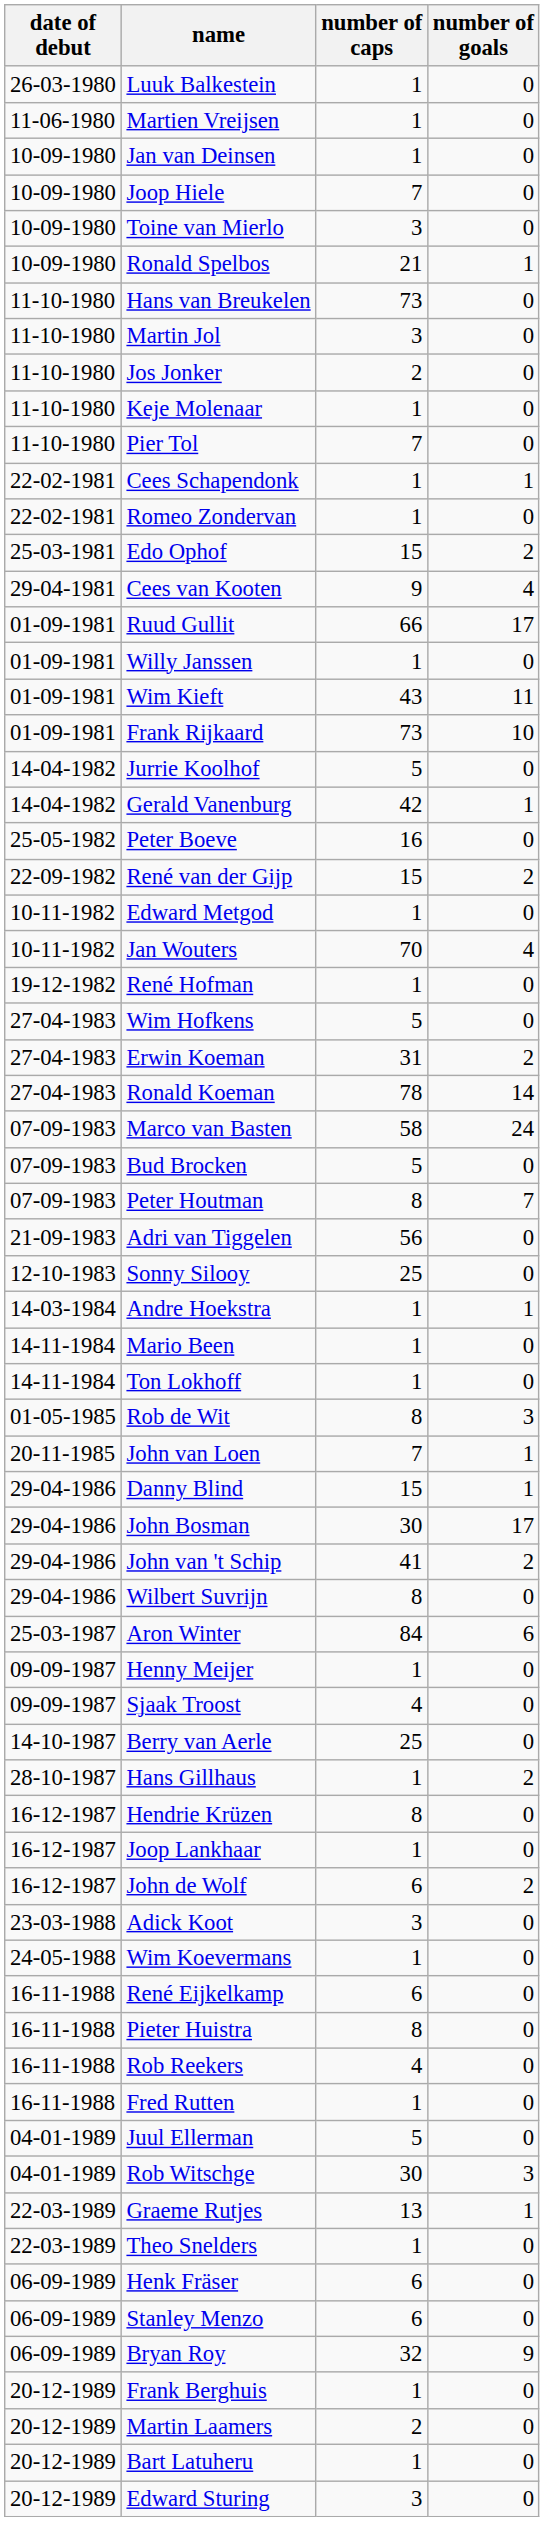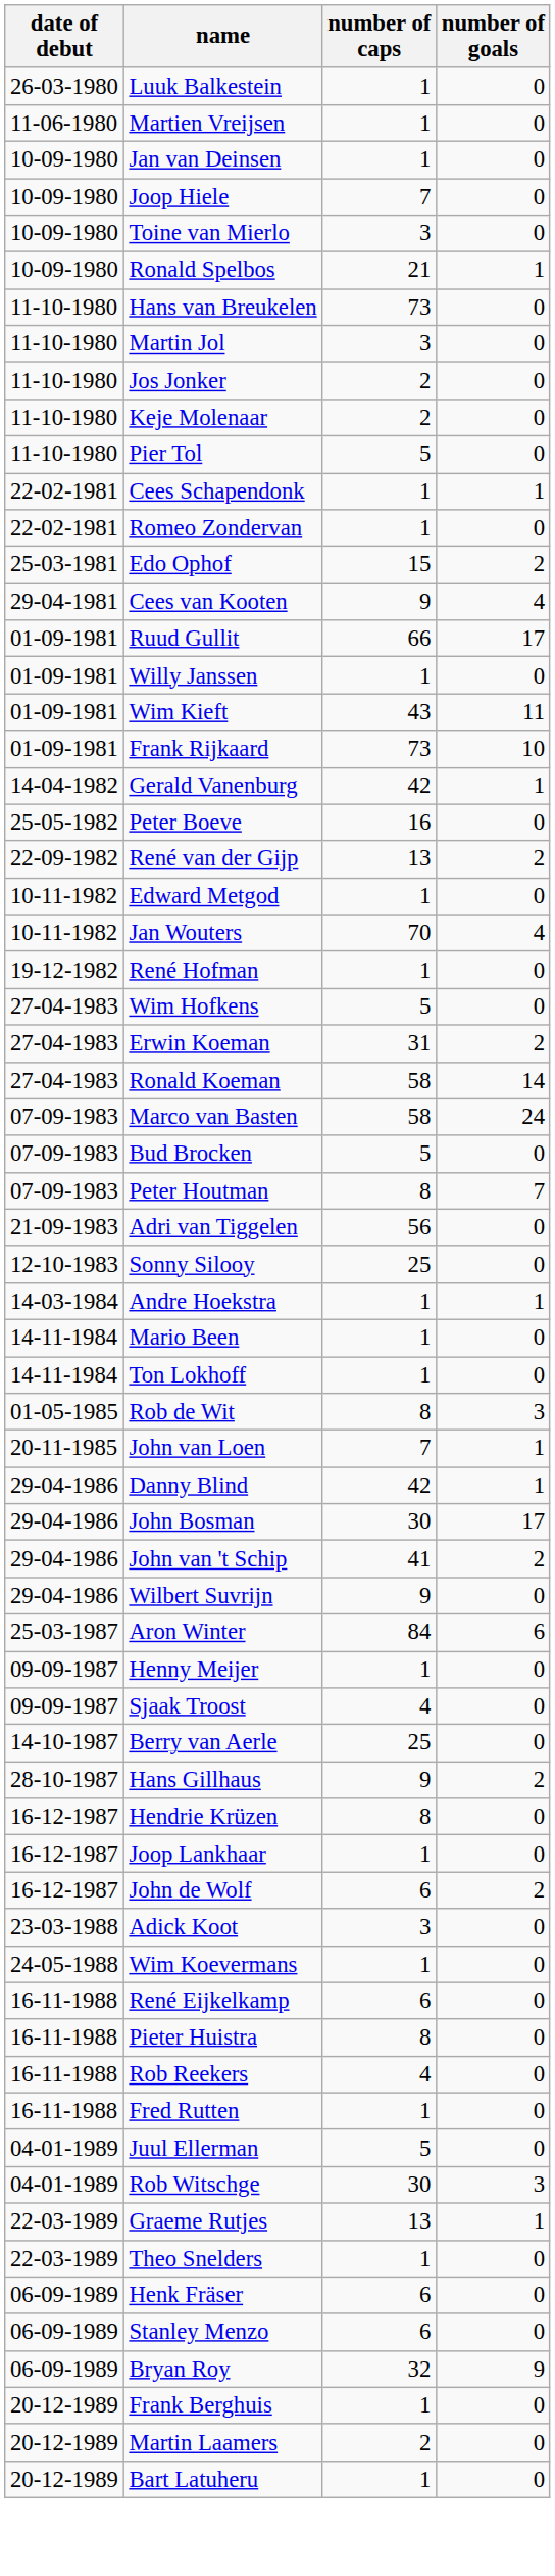 <table class="wikitable sortable">
 <tr>
 <th>date of<br>debut</th>
 <th>name</th>
 <th>number of<br>caps</th>
 <th>number of<br>goals</th>
 </tr>
 <tr>
 <td>26-03-1980</td>
 <td><a href='#'>Luuk Balkestein</a></td>
 <td align=right>1</td>
 <td align=right>0</td>
 </tr>
 <tr>
 <td>11-06-1980</td>
 <td><a href='#'>Martien Vreijsen</a></td>
 <td align=right>1</td>
 <td align=right>0</td>
 </tr>
 <tr>
 <td>10-09-1980</td>
 <td><a href='#'>Jan van Deinsen</a></td>
 <td align=right>1</td>
 <td align=right>0</td>
 </tr>
 <tr>
 <td>10-09-1980</td>
 <td><a href='#'>Joop Hiele</a></td>
 <td align=right>7</td>
 <td align=right>0</td>
 </tr>
 <tr>
 <td>10-09-1980</td>
 <td><a href='#'>Toine van Mierlo</a></td>
 <td align=right>3</td>
 <td align=right>0</td>
 </tr>
 <tr>
 <td>10-09-1980</td>
 <td><a href='#'>Ronald Spelbos</a></td>
 <td align=right>21</td>
 <td align=right>1</td>
 </tr>
 <tr>
 <td>11-10-1980</td>
 <td><a href='#'>Hans van Breukelen</a></td>
 <td align=right>73</td>
 <td align=right>0</td>
 </tr>
 <tr>
 <td>11-10-1980</td>
 <td><a href='#'>Martin Jol</a></td>
 <td align=right>3</td>
 <td align=right>0</td>
 </tr>
 <tr>
 <td>11-10-1980</td>
 <td><a href='#'>Jos Jonker</a></td>
 <td align=right>2</td>
 <td align=right>0</td>
 </tr>
 <tr>
 <td>11-10-1980</td>
 <td><a href='#'>Keje Molenaar</a></td>
-<td align=right>1</td>
+<td align=right>2</td>
 <td align=right>0</td>
 </tr>
 <tr>
 <td>11-10-1980</td>
 <td><a href='#'>Pier Tol</a></td>
-<td align=right>7</td>
+<td align=right>5</td>
 <td align=right>0</td>
 </tr>
 <tr>
 <td>22-02-1981</td>
 <td><a href='#'>Cees Schapendonk</a></td>
 <td align=right>1</td>
 <td align=right>1</td>
 </tr>
 <tr>
 <td>22-02-1981</td>
 <td><a href='#'>Romeo Zondervan</a></td>
 <td align=right>1</td>
 <td align=right>0</td>
 </tr>
 <tr>
 <td>25-03-1981</td>
 <td><a href='#'>Edo Ophof</a></td>
 <td align=right>15</td>
 <td align=right>2</td>
 </tr>
 <tr>
 <td>29-04-1981</td>
 <td><a href='#'>Cees van Kooten</a></td>
 <td align=right>9</td>
 <td align=right>4</td>
 </tr>
 <tr>
 <td>01-09-1981</td>
 <td><a href='#'>Ruud Gullit</a></td>
 <td align=right>66</td>
 <td align=right>17</td>
 </tr>
 <tr>
 <td>01-09-1981</td>
 <td><a href='#'>Willy Janssen</a></td>
 <td align=right>1</td>
 <td align=right>0</td>
 </tr>
 <tr>
 <td>01-09-1981</td>
 <td><a href='#'>Wim Kieft</a></td>
 <td align=right>43</td>
 <td align=right>11</td>
 </tr>
 <tr>
 <td>01-09-1981</td>
 <td><a href='#'>Frank Rijkaard</a></td>
 <td align=right>73</td>
 <td align=right>10</td>
 </tr>
 <tr>
 <td>14-04-1982</td>
-<td><a href='#'>Jurrie Koolhof</a></td>
-<td align=right>5</td>
-<td align=right>0</td>
-</tr>
-<tr>
-<td>14-04-1982</td>
 <td><a href='#'>Gerald Vanenburg</a></td>
 <td align=right>42</td>
 <td align=right>1</td>
 </tr>
 <tr>
 <td>25-05-1982</td>
 <td><a href='#'>Peter Boeve</a></td>
 <td align=right>16</td>
 <td align=right>0</td>
 </tr>
 <tr>
 <td>22-09-1982</td>
 <td><a href='#'>René van der Gijp</a></td>
-<td align=right>15</td>
+<td align=right>13</td>
 <td align=right>2</td>
 </tr>
 <tr>
 <td>10-11-1982</td>
 <td><a href='#'>Edward Metgod</a></td>
 <td align=right>1</td>
 <td align=right>0</td>
 </tr>
 <tr>
 <td>10-11-1982</td>
 <td><a href='#'>Jan Wouters</a></td>
 <td align=right>70</td>
 <td align=right>4</td>
 </tr>
 <tr>
 <td>19-12-1982</td>
 <td><a href='#'>René Hofman</a></td>
 <td align=right>1</td>
 <td align=right>0</td>
 </tr>
 <tr>
 <td>27-04-1983</td>
 <td><a href='#'>Wim Hofkens</a></td>
 <td align=right>5</td>
 <td align=right>0</td>
 </tr>
 <tr>
 <td>27-04-1983</td>
 <td><a href='#'>Erwin Koeman</a></td>
 <td align=right>31</td>
 <td align=right>2</td>
 </tr>
 <tr>
 <td>27-04-1983</td>
 <td><a href='#'>Ronald Koeman</a></td>
-<td align=right>78</td>
+<td align=right>58</td>
 <td align=right>14</td>
 </tr>
 <tr>
 <td>07-09-1983</td>
 <td><a href='#'>Marco van Basten</a></td>
 <td align=right>58</td>
 <td align=right>24</td>
 </tr>
 <tr>
 <td>07-09-1983</td>
 <td><a href='#'>Bud Brocken</a></td>
 <td align=right>5</td>
 <td align=right>0</td>
 </tr>
 <tr>
 <td>07-09-1983</td>
 <td><a href='#'>Peter Houtman</a></td>
 <td align=right>8</td>
 <td align=right>7</td>
 </tr>
 <tr>
 <td>21-09-1983</td>
 <td><a href='#'>Adri van Tiggelen</a></td>
 <td align=right>56</td>
 <td align=right>0</td>
 </tr>
 <tr>
 <td>12-10-1983</td>
 <td><a href='#'>Sonny Silooy</a></td>
 <td align=right>25</td>
 <td align=right>0</td>
 </tr>
 <tr>
 <td>14-03-1984</td>
 <td><a href='#'>Andre Hoekstra</a></td>
 <td align=right>1</td>
 <td align=right>1</td>
 </tr>
 <tr>
 <td>14-11-1984</td>
 <td><a href='#'>Mario Been</a></td>
 <td align=right>1</td>
 <td align=right>0</td>
 </tr>
 <tr>
 <td>14-11-1984</td>
 <td><a href='#'>Ton Lokhoff</a></td>
 <td align=right>1</td>
 <td align=right>0</td>
 </tr>
 <tr>
 <td>01-05-1985</td>
 <td><a href='#'>Rob de Wit</a></td>
 <td align=right>8</td>
 <td align=right>3</td>
 </tr>
 <tr>
 <td>20-11-1985</td>
 <td><a href='#'>John van Loen</a></td>
 <td align=right>7</td>
 <td align=right>1</td>
 </tr>
 <tr>
 <td>29-04-1986</td>
 <td><a href='#'>Danny Blind</a></td>
-<td align=right>15</td>
+<td align=right>42</td>
 <td align=right>1</td>
 </tr>
 <tr>
 <td>29-04-1986</td>
 <td><a href='#'>John Bosman</a></td>
 <td align=right>30</td>
 <td align=right>17</td>
 </tr>
 <tr>
 <td>29-04-1986</td>
 <td><a href='#'>John van 't Schip</a></td>
 <td align=right>41</td>
 <td align=right>2</td>
 </tr>
 <tr>
 <td>29-04-1986</td>
 <td><a href='#'>Wilbert Suvrijn</a></td>
-<td align=right>8</td>
+<td align=right>9</td>
 <td align=right>0</td>
 </tr>
 <tr>
 <td>25-03-1987</td>
 <td><a href='#'>Aron Winter</a></td>
 <td align=right>84</td>
 <td align=right>6</td>
 </tr>
 <tr>
 <td>09-09-1987</td>
 <td><a href='#'>Henny Meijer</a></td>
 <td align=right>1</td>
 <td align=right>0</td>
 </tr>
 <tr>
 <td>09-09-1987</td>
 <td><a href='#'>Sjaak Troost</a></td>
 <td align=right>4</td>
 <td align=right>0</td>
 </tr>
 <tr>
 <td>14-10-1987</td>
 <td><a href='#'>Berry van Aerle</a></td>
 <td align=right>25</td>
 <td align=right>0</td>
 </tr>
 <tr>
 <td>28-10-1987</td>
 <td><a href='#'>Hans Gillhaus</a></td>
-<td align=right>1</td>
+<td align=right>9</td>
 <td align=right>2</td>
 </tr>
 <tr>
 <td>16-12-1987</td>
 <td><a href='#'>Hendrie Krüzen</a></td>
 <td align=right>8</td>
 <td align=right>0</td>
 </tr>
 <tr>
 <td>16-12-1987</td>
 <td><a href='#'>Joop Lankhaar</a></td>
 <td align=right>1</td>
 <td align=right>0</td>
 </tr>
 <tr>
 <td>16-12-1987</td>
 <td><a href='#'>John de Wolf</a></td>
 <td align=right>6</td>
 <td align=right>2</td>
 </tr>
 <tr>
 <td>23-03-1988</td>
 <td><a href='#'>Adick Koot</a></td>
 <td align=right>3</td>
 <td align=right>0</td>
 </tr>
 <tr>
 <td>24-05-1988</td>
 <td><a href='#'>Wim Koevermans</a></td>
 <td align=right>1</td>
 <td align=right>0</td>
 </tr>
 <tr>
 <td>16-11-1988</td>
 <td><a href='#'>René Eijkelkamp</a></td>
 <td align=right>6</td>
 <td align=right>0</td>
 </tr>
 <tr>
 <td>16-11-1988</td>
 <td><a href='#'>Pieter Huistra</a></td>
 <td align=right>8</td>
 <td align=right>0</td>
 </tr>
 <tr>
 <td>16-11-1988</td>
 <td><a href='#'>Rob Reekers</a></td>
 <td align=right>4</td>
 <td align=right>0</td>
 </tr>
 <tr>
 <td>16-11-1988</td>
 <td><a href='#'>Fred Rutten</a></td>
 <td align=right>1</td>
 <td align=right>0</td>
 </tr>
 <tr>
 <td>04-01-1989</td>
 <td><a href='#'>Juul Ellerman</a></td>
 <td align=right>5</td>
 <td align=right>0</td>
 </tr>
 <tr>
 <td>04-01-1989</td>
 <td><a href='#'>Rob Witschge</a></td>
 <td align=right>30</td>
 <td align=right>3</td>
 </tr>
 <tr>
 <td>22-03-1989</td>
 <td><a href='#'>Graeme Rutjes</a></td>
 <td align=right>13</td>
 <td align=right>1</td>
 </tr>
 <tr>
 <td>22-03-1989</td>
 <td><a href='#'>Theo Snelders</a></td>
 <td align=right>1</td>
 <td align=right>0</td>
 </tr>
 <tr>
 <td>06-09-1989</td>
 <td><a href='#'>Henk Fräser</a></td>
 <td align=right>6</td>
 <td align=right>0</td>
 </tr>
 <tr>
 <td>06-09-1989</td>
 <td><a href='#'>Stanley Menzo</a></td>
 <td align=right>6</td>
 <td align=right>0</td>
 </tr>
 <tr>
 <td>06-09-1989</td>
 <td><a href='#'>Bryan Roy</a></td>
 <td align=right>32</td>
 <td align=right>9</td>
 </tr>
 <tr>
 <td>20-12-1989</td>
 <td><a href='#'>Frank Berghuis</a></td>
 <td align=right>1</td>
 <td align=right>0</td>
 </tr>
 <tr>
 <td>20-12-1989</td>
 <td><a href='#'>Martin Laamers</a></td>
 <td align=right>2</td>
 <td align=right>0</td>
 </tr>
 <tr>
 <td>20-12-1989</td>
 <td><a href='#'>Bart Latuheru</a></td>
 <td align=right>1</td>
 <td align=right>0</td>
 </tr>
-<tr>
-<td>20-12-1989</td>
-<td><a href='#'>Edward Sturing</a></td>
-<td align=right>3</td>
-<td align=right>0</td>
-</tr>
 </table>
